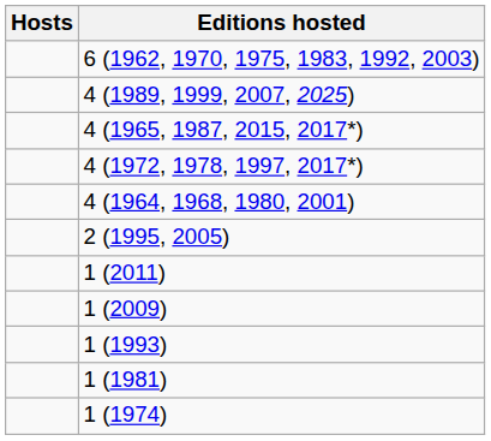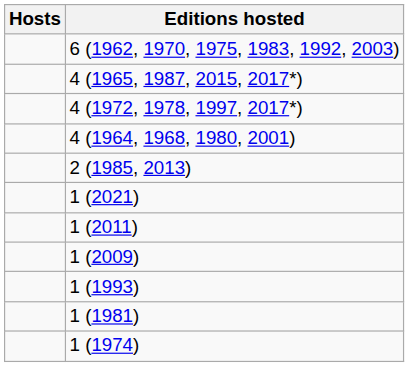 <table class="wikitable">
 <tr>
 <th>Hosts</th>
 <th>Editions hosted</th>
 </tr>
 <tr>
 <td></td>
 <td>6 (<a href='#'>1962</a>, <a href='#'>1970</a>, <a href='#'>1975</a>, <a href='#'>1983</a>, <a href='#'>1992</a>, <a href='#'>2003</a>)</td>
-</tr>
-<tr>
-<td></td>
-<td>4 (<a href='#'>1989</a>, <a href='#'>1999</a>, <a href='#'>2007</a>, <a href='#'><em>2025</em></a>)</td>
 </tr>
 <tr>
 <td></td>
 <td>4 (<a href='#'>1965</a>, <a href='#'>1987</a>, <a href='#'>2015</a>, <a href='#'>2017</a>*)</td>
 </tr>
 <tr>
 <td></td>
 <td>4 (<a href='#'>1972</a>, <a href='#'>1978</a>, <a href='#'>1997</a>, <a href='#'>2017</a>*)</td>
 </tr>
 <tr>
 <td></td>
 <td>4 (<a href='#'>1964</a>, <a href='#'>1968</a>, <a href='#'>1980</a>, <a href='#'>2001</a>)</td>
 </tr>
 <tr>
 <td></td>
-<td>2 (<a href='#'>1995</a>, <a href='#'>2005</a>)</td>
+<td>2 (<a href='#'>1985</a>, <a href='#'>2013</a>)</td>
+</tr>
+<tr>
+<td></td>
+<td>1 (<a href='#'>2021</a>)</td>
 </tr>
 <tr>
 <td></td>
 <td>1 (<a href='#'>2011</a>)</td>
 </tr>
 <tr>
 <td></td>
 <td>1 (<a href='#'>2009</a>)</td>
 </tr>
 <tr>
 <td></td>
 <td>1 (<a href='#'>1993</a>)</td>
 </tr>
 <tr>
 <td></td>
 <td>1 (<a href='#'>1981</a>)</td>
 </tr>
 <tr>
 <td></td>
 <td>1 (<a href='#'>1974</a>)</td>
 </tr>
 </table>
